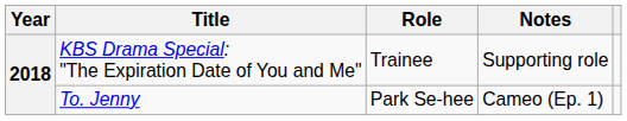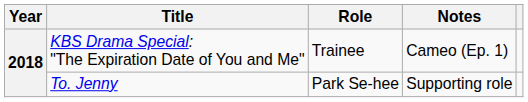 <table class="wikitable sortable plainrowheaders">
 <tr>
 <th scope="col">Year</th>
 <th scope="col">Title</th>
 <th scope="col">Role</th>
 <th scope="col">Notes</th>
 <th scope="col" class="unsortable"></th>
 </tr>
 <tr>
 <th scope="row" rowspan="2">2018</th>
 <td><em><a href='#'>KBS Drama Special</a>:</em><br>"The Expiration Date of You and Me"</td>
 <td>Trainee</td>
-<td>Supporting role</td>
+<td>Cameo (Ep. 1)</td>
 <td></td>
 </tr>
 <tr>
 <td><em><a href='#'>To. Jenny</a></em></td>
 <td>Park Se-hee</td>
-<td>Cameo (Ep. 1)</td>
+<td>Supporting role</td>
 <td></td>
 </tr>
 </table>
